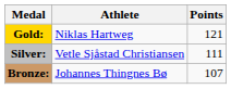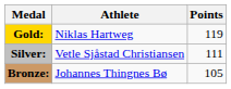 <table class="wikitable">
 <tr>
 <th>Medal</th>
 <th>Athlete</th>
 <th>Points</th>
 </tr>
 <tr>
 <td style="text-align:center;background-color:gold;"><strong>Gold:</strong></td>
 <td> <a href='#'>Niklas Hartweg</a></td>
-<td align="right">121</td>
+<td align="right">119</td>
 </tr>
 <tr>
 <td style="text-align:center;background-color:silver;"><strong>Silver:</strong></td>
 <td> <a href='#'>Vetle Sjåstad Christiansen</a></td>
 <td align="right">111</td>
 </tr>
 <tr>
 <td style="text-align:center;background-color:#CC9966;"><strong>Bronze:</strong></td>
 <td> <a href='#'>Johannes Thingnes Bø</a></td>
-<td align="right">107</td>
+<td align="right">105</td>
 </tr>
 </table>
